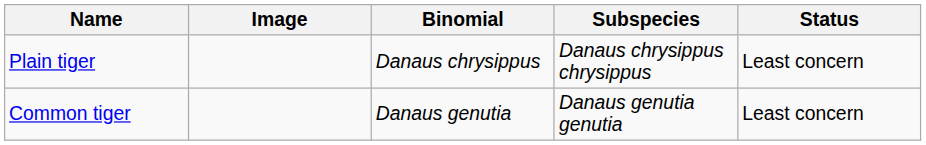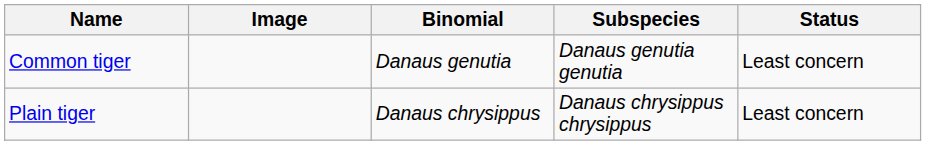 <table width=60% class="wikitable">
 <tr>
 <th>Name</th>
 <th width="20%">Image</th>
 <th width="20%">Binomial</th>
 <th width=20%>Subspecies</th>
 <th width=20%>Status</th>
 </tr>
 <tr>
+<td><a href='#'>Common tiger</a></td>
+<td><br></td>
+<td><em>Danaus genutia</em></td>
+<td><em>Danaus genutia genutia</em></td>
+<td>Least concern</td>
+</tr>
+<tr>
 <td><a href='#'>Plain tiger</a></td>
 <td><br></td>
 <td><em>Danaus chrysippus</em></td>
 <td><em>Danaus chrysippus chrysippus</em></td>
 <td>Least concern</td>
 </tr>
-<tr>
-<td><a href='#'>Common tiger</a></td>
-<td><br></td>
-<td><em>Danaus genutia</em></td>
-<td><em>Danaus genutia genutia</em></td>
-<td>Least concern</td>
-</tr>
 </table>
